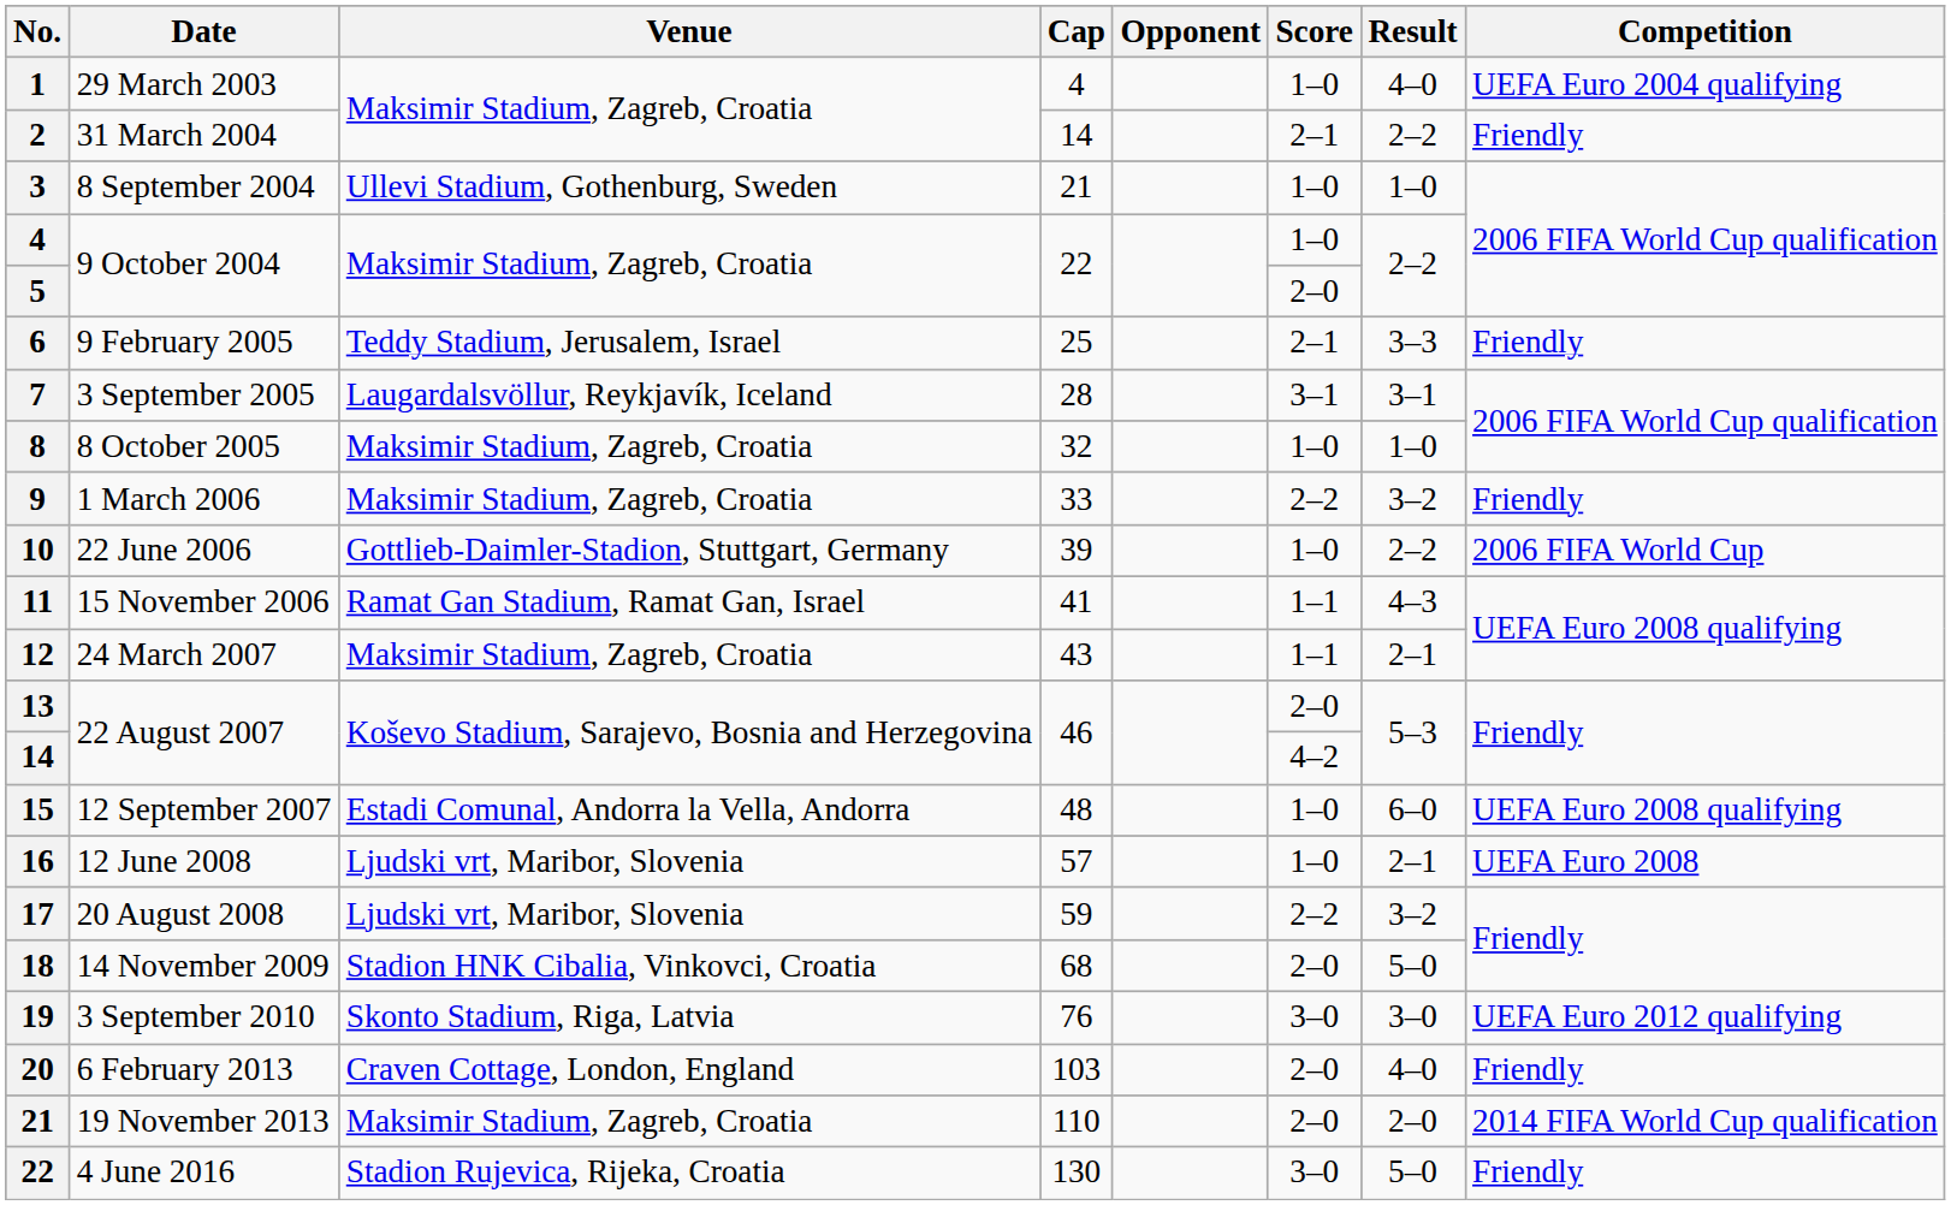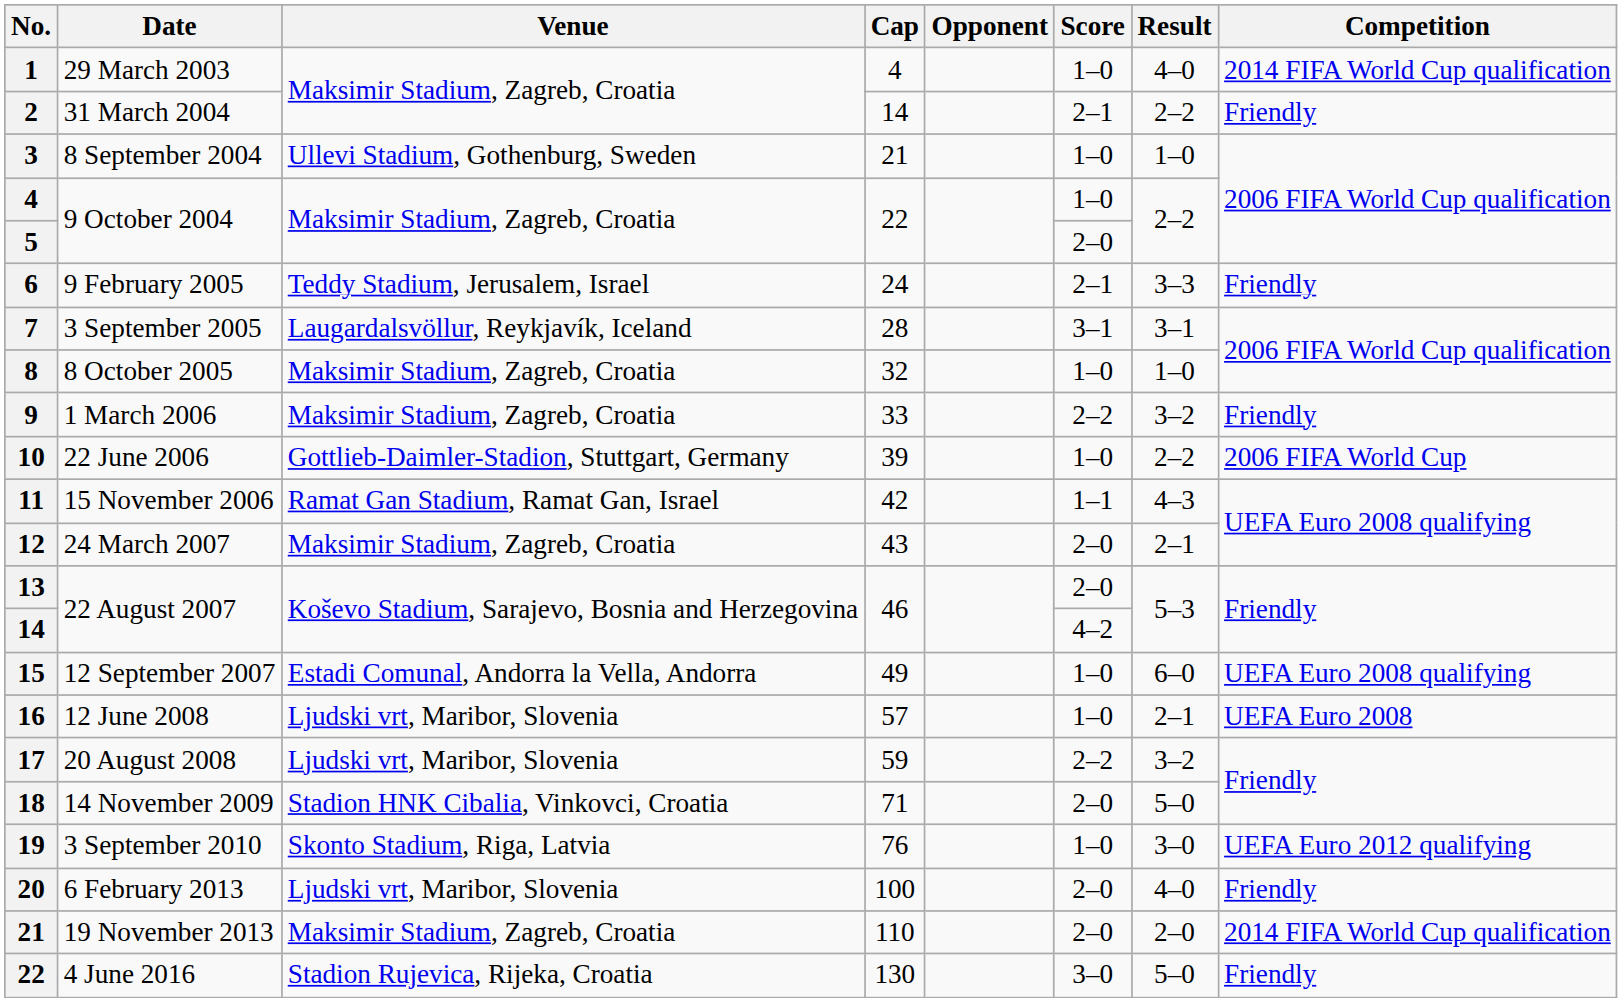 <table class="wikitable sortable">
 <tr>
 <th>No.</th>
 <th>Date</th>
 <th>Venue</th>
 <th>Cap</th>
 <th>Opponent</th>
 <th>Score</th>
 <th>Result</th>
 <th>Competition</th>
 </tr>
 <tr>
 <th>1</th>
 <td>29 March 2003</td>
 <td rowspan="2"><a href='#'>Maksimir Stadium</a>, Zagreb, Croatia</td>
 <td align="center">4</td>
 <td></td>
 <td align="center">1–0</td>
 <td align="center">4–0</td>
-<td><a href='#'>UEFA Euro 2004 qualifying</a></td>
+<td><a href='#'>2014 FIFA World Cup qualification</a></td>
 </tr>
 <tr>
 <th>2</th>
 <td>31 March 2004</td>
 <td align="center">14</td>
 <td></td>
 <td align="center">2–1</td>
 <td align="center">2–2</td>
 <td><a href='#'>Friendly</a></td>
 </tr>
 <tr>
 <th>3</th>
 <td>8 September 2004</td>
 <td><a href='#'>Ullevi Stadium</a>, Gothenburg, Sweden</td>
 <td align="center">21</td>
 <td></td>
 <td align="center">1–0</td>
 <td align="center">1–0</td>
 <td rowspan="3"><a href='#'>2006 FIFA World Cup qualification</a></td>
 </tr>
 <tr>
 <th>4</th>
 <td rowspan="2">9 October 2004</td>
 <td rowspan="2"><a href='#'>Maksimir Stadium</a>, Zagreb, Croatia</td>
 <td align="center" rowspan="2">22</td>
 <td rowspan="2"></td>
 <td align="center">1–0</td>
 <td rowspan="2" align="center">2–2</td>
 </tr>
 <tr>
 <th>5</th>
 <td align="center">2–0</td>
 </tr>
 <tr>
 <th>6</th>
 <td>9 February 2005</td>
 <td><a href='#'>Teddy Stadium</a>, Jerusalem, Israel</td>
-<td align="center">25</td>
+<td align="center">24</td>
 <td></td>
 <td align="center">2–1</td>
 <td align="center">3–3</td>
 <td><a href='#'>Friendly</a></td>
 </tr>
 <tr>
 <th>7</th>
 <td>3 September 2005</td>
 <td><a href='#'>Laugardalsvöllur</a>, Reykjavík, Iceland</td>
 <td align="center">28</td>
 <td></td>
 <td align="center">3–1</td>
 <td align="center">3–1</td>
 <td rowspan="2"><a href='#'>2006 FIFA World Cup qualification</a></td>
 </tr>
 <tr>
 <th>8</th>
 <td>8 October 2005</td>
 <td><a href='#'>Maksimir Stadium</a>, Zagreb, Croatia</td>
 <td align="center">32</td>
 <td></td>
 <td align="center">1–0</td>
 <td align="center">1–0</td>
 </tr>
 <tr>
 <th>9</th>
 <td>1 March 2006</td>
 <td><a href='#'>Maksimir Stadium</a>, Zagreb, Croatia</td>
 <td align="center">33</td>
 <td></td>
 <td align="center">2–2</td>
 <td align="center">3–2</td>
 <td><a href='#'>Friendly</a></td>
 </tr>
 <tr>
 <th>10</th>
 <td>22 June 2006</td>
 <td><a href='#'>Gottlieb-Daimler-Stadion</a>, Stuttgart, Germany</td>
 <td align="center">39</td>
 <td></td>
 <td align="center">1–0</td>
 <td align="center">2–2</td>
 <td><a href='#'>2006 FIFA World Cup</a></td>
 </tr>
 <tr>
 <th>11</th>
 <td>15 November 2006</td>
 <td><a href='#'>Ramat Gan Stadium</a>, Ramat Gan, Israel</td>
-<td align="center">41</td>
+<td align="center">42</td>
 <td></td>
 <td align="center">1–1</td>
 <td align="center">4–3</td>
 <td rowspan="2"><a href='#'>UEFA Euro 2008 qualifying</a></td>
 </tr>
 <tr>
 <th>12</th>
 <td>24 March 2007</td>
 <td><a href='#'>Maksimir Stadium</a>, Zagreb, Croatia</td>
 <td align="center">43</td>
 <td></td>
-<td align="center">1–1</td>
+<td align="center">2–0</td>
 <td align="center">2–1</td>
 </tr>
 <tr>
 <th>13</th>
 <td rowspan="2">22 August 2007</td>
 <td rowspan="2"><a href='#'>Koševo Stadium</a>, Sarajevo, Bosnia and Herzegovina</td>
 <td align="center" rowspan="2">46</td>
 <td rowspan="2"></td>
 <td align="center">2–0</td>
 <td rowspan="2" align="center">5–3</td>
 <td rowspan="2"><a href='#'>Friendly</a></td>
 </tr>
 <tr>
 <th>14</th>
 <td align="center">4–2</td>
 </tr>
 <tr>
 <th>15</th>
 <td>12 September 2007</td>
 <td><a href='#'>Estadi Comunal</a>, Andorra la Vella, Andorra</td>
-<td align="center">48</td>
+<td align="center">49</td>
 <td></td>
 <td align="center">1–0</td>
 <td align="center">6–0</td>
 <td><a href='#'>UEFA Euro 2008 qualifying</a></td>
 </tr>
 <tr>
 <th>16</th>
 <td>12 June 2008</td>
 <td><a href='#'>Ljudski vrt</a>, Maribor, Slovenia</td>
 <td align="center">57</td>
 <td></td>
 <td align="center">1–0</td>
 <td align="center">2–1</td>
 <td><a href='#'>UEFA Euro 2008</a></td>
 </tr>
 <tr>
 <th>17</th>
 <td>20 August 2008</td>
 <td><a href='#'>Ljudski vrt</a>, Maribor, Slovenia</td>
 <td align="center">59</td>
 <td></td>
 <td align="center">2–2</td>
 <td align="center">3–2</td>
 <td rowspan="2"><a href='#'>Friendly</a></td>
 </tr>
 <tr>
 <th>18</th>
 <td>14 November 2009</td>
 <td><a href='#'>Stadion HNK Cibalia</a>, Vinkovci, Croatia</td>
-<td align="center">68</td>
+<td align="center">71</td>
 <td></td>
 <td align="center">2–0</td>
 <td align="center">5–0</td>
 </tr>
 <tr>
 <th>19</th>
 <td>3 September 2010</td>
 <td><a href='#'>Skonto Stadium</a>, Riga, Latvia</td>
 <td align="center">76</td>
 <td></td>
-<td align="center">3–0</td>
+<td align="center">1–0</td>
 <td align="center">3–0</td>
 <td><a href='#'>UEFA Euro 2012 qualifying</a></td>
 </tr>
 <tr>
 <th>20</th>
 <td>6 February 2013</td>
-<td><a href='#'>Craven Cottage</a>, London, England</td>
-<td align="center">103</td>
+<td><a href='#'>Ljudski vrt</a>, Maribor, Slovenia</td>
+<td align="center">100</td>
 <td></td>
 <td align="center">2–0</td>
 <td align="center">4–0</td>
 <td><a href='#'>Friendly</a></td>
 </tr>
 <tr>
 <th>21</th>
 <td>19 November 2013</td>
 <td><a href='#'>Maksimir Stadium</a>, Zagreb, Croatia</td>
 <td align="center">110</td>
 <td></td>
 <td align="center">2–0</td>
 <td align="center">2–0</td>
 <td><a href='#'>2014 FIFA World Cup qualification</a></td>
 </tr>
 <tr>
 <th>22</th>
 <td>4 June 2016</td>
 <td><a href='#'>Stadion Rujevica</a>, Rijeka, Croatia</td>
 <td align="center">130</td>
 <td></td>
 <td align="center">3–0</td>
 <td align="center">5–0</td>
 <td><a href='#'>Friendly</a></td>
 </tr>
 </table>
